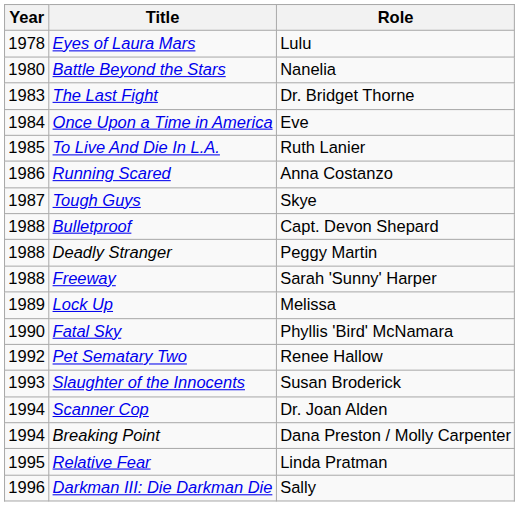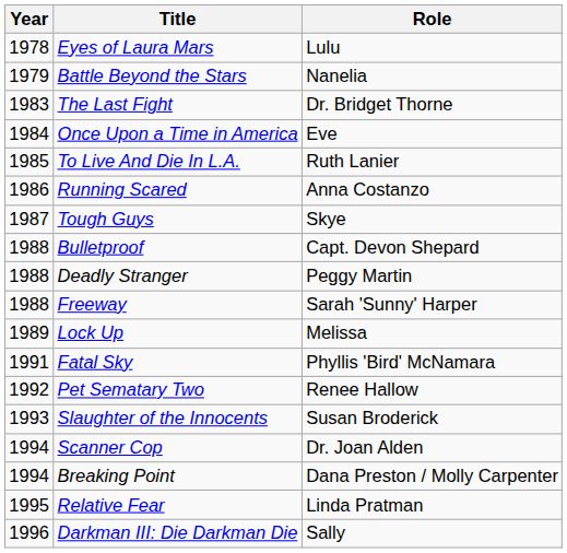 <table class="wikitable sortable">
 <tr>
 <th>Year</th>
 <th>Title</th>
 <th>Role</th>
 </tr>
 <tr>
 <td>1978</td>
 <td><em><a href='#'>Eyes of Laura Mars</a></em></td>
 <td>Lulu</td>
 </tr>
 <tr>
-<td>1980</td>
+<td>1979</td>
 <td><em><a href='#'>Battle Beyond the Stars</a></em></td>
 <td>Nanelia</td>
 </tr>
 <tr>
 <td>1983</td>
 <td><em><a href='#'>The Last Fight</a></em></td>
 <td>Dr. Bridget Thorne</td>
 </tr>
 <tr>
 <td>1984</td>
 <td><em><a href='#'>Once Upon a Time in America</a></em></td>
 <td>Eve</td>
 </tr>
 <tr>
 <td>1985</td>
 <td><em><a href='#'>To Live And Die In L.A.</a></em></td>
 <td>Ruth Lanier</td>
 </tr>
 <tr>
 <td>1986</td>
 <td><em><a href='#'>Running Scared</a></em></td>
 <td>Anna Costanzo</td>
 </tr>
 <tr>
 <td>1987</td>
 <td><em><a href='#'>Tough Guys</a></em></td>
 <td>Skye</td>
 </tr>
 <tr>
 <td>1988</td>
 <td><em><a href='#'>Bulletproof</a></em></td>
 <td>Capt. Devon Shepard</td>
 </tr>
 <tr>
 <td>1988</td>
 <td><em>Deadly Stranger</em></td>
 <td>Peggy Martin</td>
 </tr>
 <tr>
 <td>1988</td>
 <td><em><a href='#'>Freeway</a></em></td>
 <td>Sarah 'Sunny' Harper</td>
 </tr>
 <tr>
 <td>1989</td>
 <td><em><a href='#'>Lock Up</a></em></td>
 <td>Melissa</td>
 </tr>
 <tr>
-<td>1990</td>
+<td>1991</td>
 <td><em><a href='#'>Fatal Sky</a></em></td>
 <td>Phyllis 'Bird' McNamara</td>
 </tr>
 <tr>
 <td>1992</td>
 <td><em><a href='#'>Pet Sematary Two</a></em></td>
 <td>Renee Hallow</td>
 </tr>
 <tr>
 <td>1993</td>
 <td><em><a href='#'>Slaughter of the Innocents</a></em></td>
 <td>Susan Broderick</td>
 </tr>
 <tr>
 <td>1994</td>
 <td><em><a href='#'>Scanner Cop</a></em></td>
 <td>Dr. Joan Alden</td>
 </tr>
 <tr>
 <td>1994</td>
 <td><em>Breaking Point</em></td>
 <td>Dana Preston / Molly Carpenter</td>
 </tr>
 <tr>
 <td>1995</td>
 <td><em><a href='#'>Relative Fear</a></em></td>
 <td>Linda Pratman</td>
 </tr>
 <tr>
 <td>1996</td>
 <td><em><a href='#'>Darkman III: Die Darkman Die</a></em></td>
 <td>Sally</td>
 </tr>
 </table>
